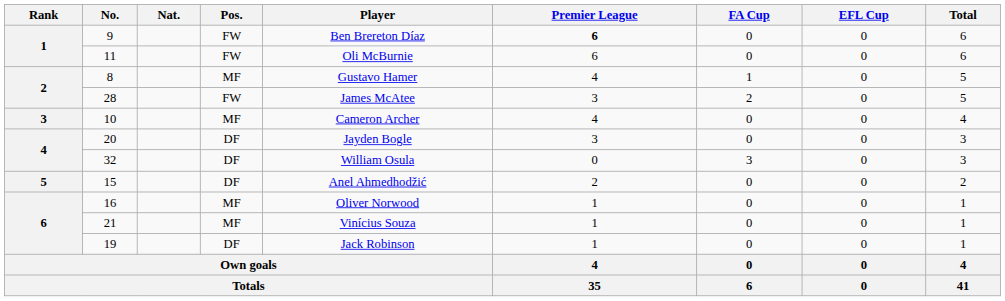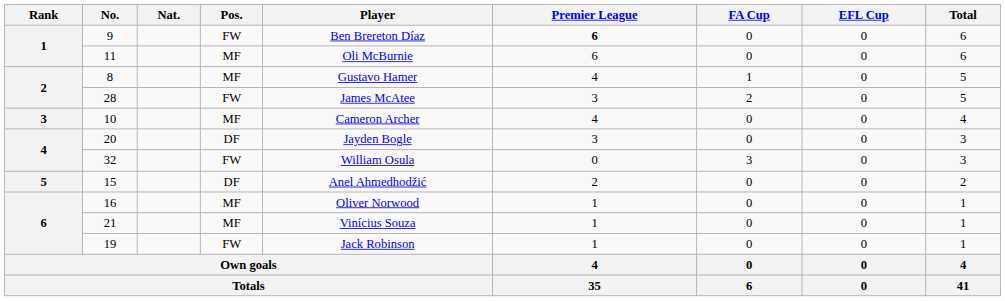 <table class="wikitable" style="text-align:center; font-size:95%; width:95%;">
 <tr>
 <th>Rank</th>
 <th>No.</th>
 <th>Nat.</th>
 <th>Pos.</th>
 <th>Player</th>
 <th><a href='#'>Premier League</a></th>
 <th><a href='#'>FA Cup</a></th>
 <th><a href='#'>EFL Cup</a></th>
 <th>Total</th>
 </tr>
 <tr>
 <th rowspan=2>1</th>
 <td>9</td>
 <td></td>
 <td>FW</td>
 <td><a href='#'>Ben Brereton Díaz</a></td>
 <td><strong>6</strong></td>
 <td>0</td>
 <td>0</td>
 <td>6</td>
 </tr>
 <tr>
 <td>11</td>
 <td></td>
-<td>FW</td>
+<td>MF</td>
 <td><a href='#'>Oli McBurnie</a></td>
 <td>6</td>
 <td>0</td>
 <td>0</td>
 <td>6</td>
 </tr>
 <tr>
 <th rowspan=2>2</th>
 <td>8</td>
 <td></td>
 <td>MF</td>
 <td><a href='#'>Gustavo Hamer</a></td>
 <td>4</td>
 <td>1</td>
 <td>0</td>
 <td>5</td>
 </tr>
 <tr>
 <td>28</td>
 <td></td>
 <td>FW</td>
 <td><a href='#'>James McAtee</a></td>
 <td>3</td>
 <td>2</td>
 <td>0</td>
 <td>5</td>
 </tr>
 <tr>
 <th rowspan=1>3</th>
 <td>10</td>
 <td></td>
 <td>MF</td>
 <td><a href='#'>Cameron Archer</a></td>
 <td>4</td>
 <td>0</td>
 <td>0</td>
 <td>4</td>
 </tr>
 <tr>
 <th rowspan=2>4</th>
 <td>20</td>
 <td></td>
 <td>DF</td>
 <td><a href='#'>Jayden Bogle</a></td>
 <td>3</td>
 <td>0</td>
 <td>0</td>
 <td>3</td>
 </tr>
 <tr>
 <td>32</td>
 <td></td>
-<td>DF</td>
+<td>FW</td>
 <td><a href='#'>William Osula</a></td>
 <td>0</td>
 <td>3</td>
 <td>0</td>
 <td>3</td>
 </tr>
 <tr>
 <th rowspan=1>5</th>
 <td>15</td>
 <td></td>
 <td>DF</td>
 <td><a href='#'>Anel Ahmedhodžić</a></td>
 <td>2</td>
 <td>0</td>
 <td>0</td>
 <td>2</td>
 </tr>
 <tr>
 <th rowspan=3>6</th>
 <td>16</td>
 <td></td>
 <td>MF</td>
 <td><a href='#'>Oliver Norwood</a></td>
 <td>1</td>
 <td>0</td>
 <td>0</td>
 <td>1</td>
 </tr>
 <tr>
 <td>21</td>
 <td></td>
 <td>MF</td>
 <td><a href='#'>Vinícius Souza</a></td>
 <td>1</td>
 <td>0</td>
 <td>0</td>
 <td>1</td>
 </tr>
 <tr>
 <td>19</td>
 <td></td>
-<td>DF</td>
+<td>FW</td>
 <td><a href='#'>Jack Robinson</a></td>
 <td>1</td>
 <td>0</td>
 <td>0</td>
 <td>1</td>
 </tr>
 <tr>
 <th colspan=5>Own goals</th>
 <th>4</th>
 <th>0</th>
 <th>0</th>
 <th>4</th>
 </tr>
 <tr>
 <th colspan=5>Totals</th>
 <th>35</th>
 <th>6</th>
 <th>0</th>
 <th>41</th>
 </tr>
 </table>
